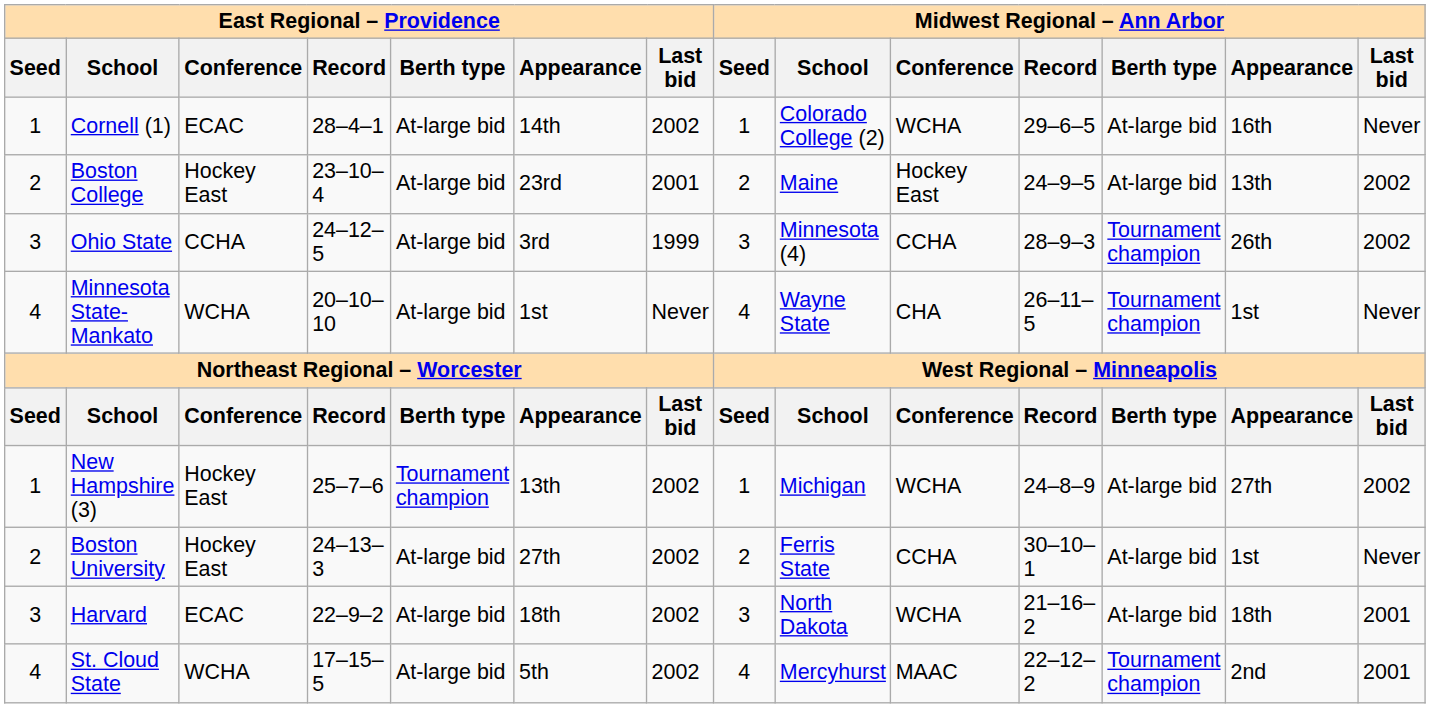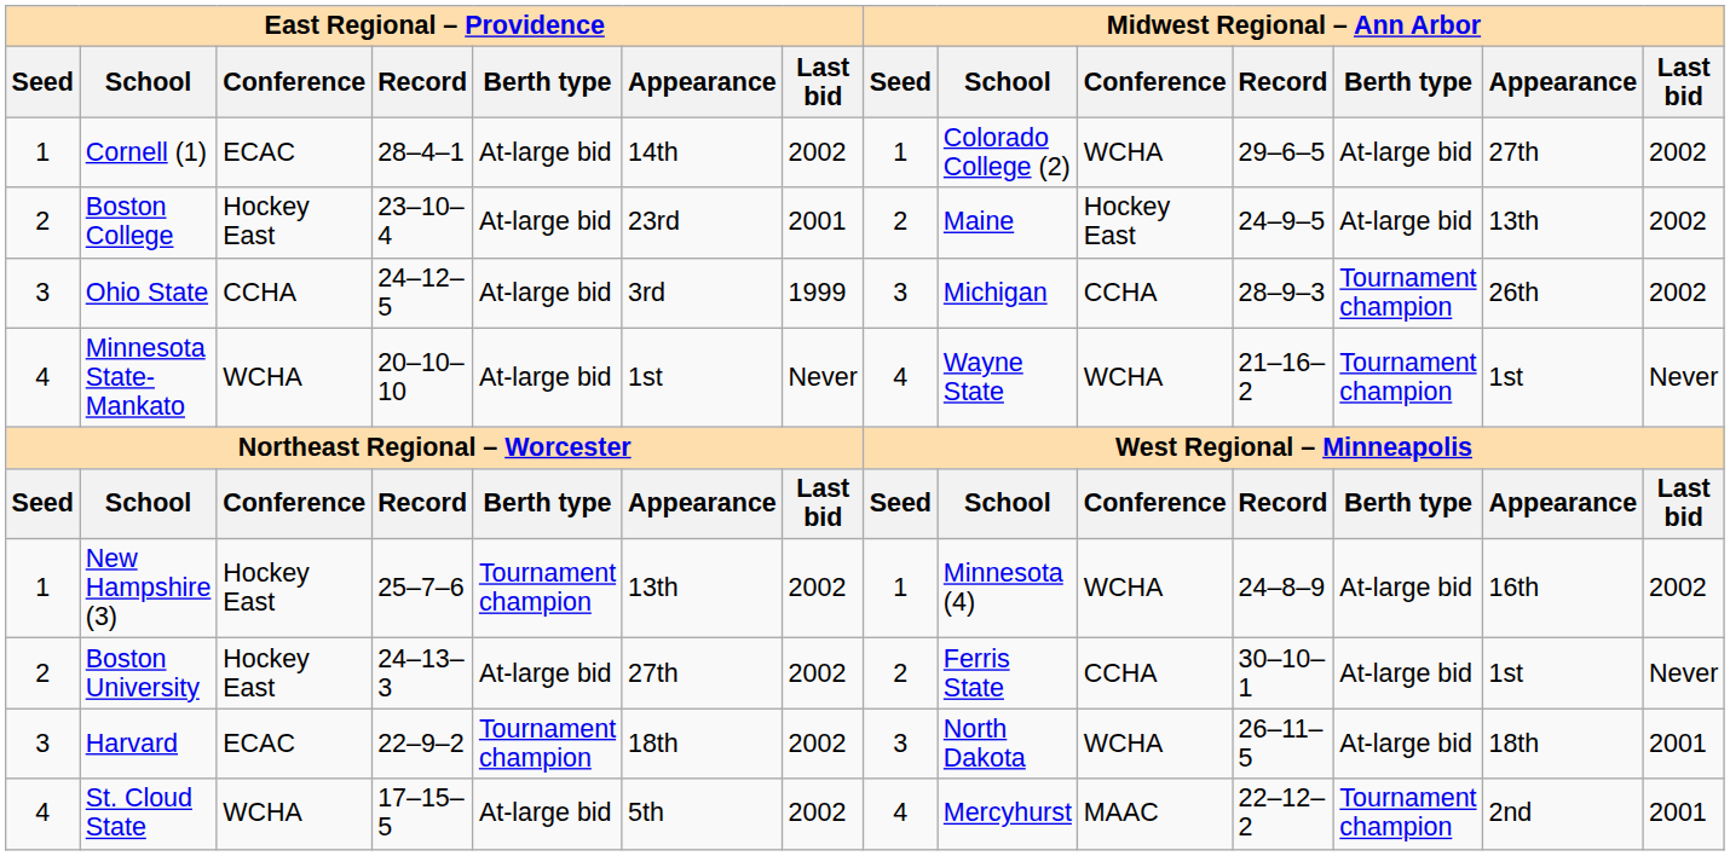 <table class="wikitable">
 <tr>
 <th colspan="7" style="background:#ffdead;">East Regional – <a href='#'>Providence</a></th>
 <th colspan="7" style="background:#ffdead;">Midwest Regional – <a href='#'>Ann Arbor</a></th>
 </tr>
 <tr>
 <th>Seed</th>
 <th>School</th>
 <th>Conference</th>
 <th>Record</th>
 <th>Berth type</th>
 <th>Appearance</th>
 <th>Last bid</th>
 <th>Seed</th>
 <th>School</th>
 <th>Conference</th>
 <th>Record</th>
 <th>Berth type</th>
 <th>Appearance</th>
 <th>Last bid</th>
 </tr>
 <tr>
 <td align=center>1</td>
 <td><a href='#'>Cornell</a> (1)</td>
 <td>ECAC</td>
 <td>28–4–1</td>
 <td>At-large bid</td>
 <td>14th</td>
 <td>2002</td>
 <td align=center>1</td>
 <td><a href='#'>Colorado College</a> (2)</td>
 <td>WCHA</td>
 <td>29–6–5</td>
 <td>At-large bid</td>
-<td>16th</td>
-<td>Never</td>
+<td>27th</td>
+<td>2002</td>
 </tr>
 <tr>
 <td align=center>2</td>
 <td><a href='#'>Boston College</a></td>
 <td>Hockey East</td>
 <td>23–10–4</td>
 <td>At-large bid</td>
 <td>23rd</td>
 <td>2001</td>
 <td align=center>2</td>
 <td><a href='#'>Maine</a></td>
 <td>Hockey East</td>
 <td>24–9–5</td>
 <td>At-large bid</td>
 <td>13th</td>
 <td>2002</td>
 </tr>
 <tr>
 <td align=center>3</td>
 <td><a href='#'>Ohio State</a></td>
 <td>CCHA</td>
 <td>24–12–5</td>
 <td>At-large bid</td>
 <td>3rd</td>
 <td>1999</td>
 <td align=center>3</td>
-<td><a href='#'>Minnesota</a> (4)</td>
+<td><a href='#'>Michigan</a></td>
 <td>CCHA</td>
 <td>28–9–3</td>
 <td><a href='#'>Tournament champion</a></td>
 <td>26th</td>
 <td>2002</td>
 </tr>
 <tr>
 <td align=center>4</td>
 <td><a href='#'>Minnesota State-Mankato</a></td>
 <td>WCHA</td>
 <td>20–10–10</td>
 <td>At-large bid</td>
 <td>1st</td>
 <td>Never</td>
 <td align=center>4</td>
 <td><a href='#'>Wayne State</a></td>
-<td>CHA</td>
-<td>26–11–5</td>
+<td>WCHA</td>
+<td>21–16–2</td>
 <td><a href='#'>Tournament champion</a></td>
 <td>1st</td>
 <td>Never</td>
 </tr>
 <tr>
 <th colspan="7" style="background:#ffdead;">Northeast Regional – <a href='#'>Worcester</a></th>
 <th colspan="7" style="background:#ffdead;">West Regional – <a href='#'>Minneapolis</a></th>
 </tr>
 <tr>
 <th>Seed</th>
 <th>School</th>
 <th>Conference</th>
 <th>Record</th>
 <th>Berth type</th>
 <th>Appearance</th>
 <th>Last bid</th>
 <th>Seed</th>
 <th>School</th>
 <th>Conference</th>
 <th>Record</th>
 <th>Berth type</th>
 <th>Appearance</th>
 <th>Last bid</th>
 </tr>
 <tr>
 <td align=center>1</td>
 <td><a href='#'>New Hampshire</a> (3)</td>
 <td>Hockey East</td>
 <td>25–7–6</td>
 <td><a href='#'>Tournament champion</a></td>
 <td>13th</td>
 <td>2002</td>
 <td align=center>1</td>
-<td><a href='#'>Michigan</a></td>
+<td><a href='#'>Minnesota</a> (4)</td>
 <td>WCHA</td>
 <td>24–8–9</td>
 <td>At-large bid</td>
-<td>27th</td>
+<td>16th</td>
 <td>2002</td>
 </tr>
 <tr>
 <td align=center>2</td>
 <td><a href='#'>Boston University</a></td>
 <td>Hockey East</td>
 <td>24–13–3</td>
 <td>At-large bid</td>
 <td>27th</td>
 <td>2002</td>
 <td align=center>2</td>
 <td><a href='#'>Ferris State</a></td>
 <td>CCHA</td>
 <td>30–10–1</td>
 <td>At-large bid</td>
 <td>1st</td>
 <td>Never</td>
 </tr>
 <tr>
 <td align=center>3</td>
 <td><a href='#'>Harvard</a></td>
 <td>ECAC</td>
 <td>22–9–2</td>
-<td>At-large bid</td>
+<td><a href='#'>Tournament champion</a></td>
 <td>18th</td>
 <td>2002</td>
 <td align=center>3</td>
 <td><a href='#'>North Dakota</a></td>
 <td>WCHA</td>
-<td>21–16–2</td>
+<td>26–11–5</td>
 <td>At-large bid</td>
 <td>18th</td>
 <td>2001</td>
 </tr>
 <tr>
 <td align=center>4</td>
 <td><a href='#'>St. Cloud State</a></td>
 <td>WCHA</td>
 <td>17–15–5</td>
 <td>At-large bid</td>
 <td>5th</td>
 <td>2002</td>
 <td align=center>4</td>
 <td><a href='#'>Mercyhurst</a></td>
 <td>MAAC</td>
 <td>22–12–2</td>
 <td><a href='#'>Tournament champion</a></td>
 <td>2nd</td>
 <td>2001</td>
 </tr>
 </table>
